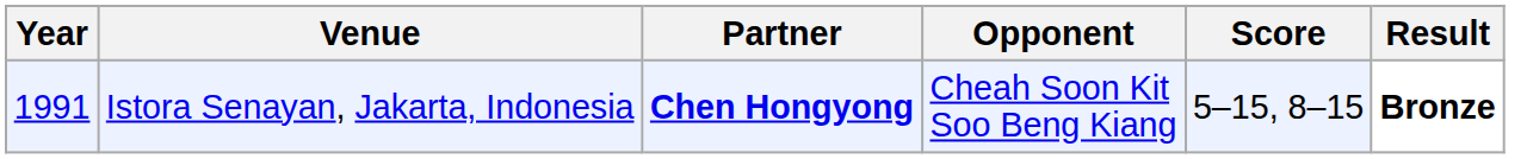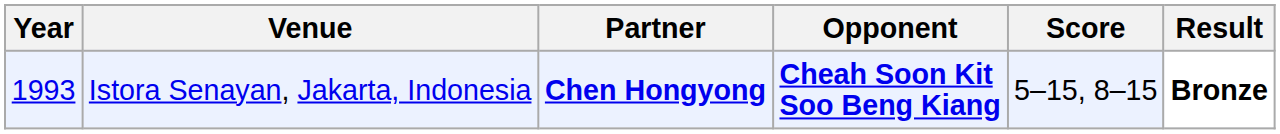 <table class="sortable wikitable" style="font-size: 90%;">
 <tr>
 <th>Year</th>
 <th>Venue</th>
 <th>Partner</th>
 <th>Opponent</th>
 <th>Score</th>
 <th>Result</th>
 </tr>
 <tr style="background:#ECF2FF">
-<td align="center"><a href='#'>1991</a></td>
+<td align="center"><a href='#'>1993</a></td>
 <td align="left"><a href='#'>Istora Senayan</a>, <a href='#'>Jakarta, Indonesia</a></td>
 <td align="left"><strong> <a href='#'>Chen Hongyong</a></strong></td>
-<td align="left"> <a href='#'>Cheah Soon Kit</a> <br>  <a href='#'>Soo Beng Kiang</a></td>
+<td align="left"><strong> <a href='#'>Cheah Soon Kit</a> <br>  <a href='#'>Soo Beng Kiang</a></strong></td>
 <td align="left">5–15, 8–15</td>
 <td style="text-align:left; background:white"> <strong>Bronze</strong></td>
 </tr>
 </table>
